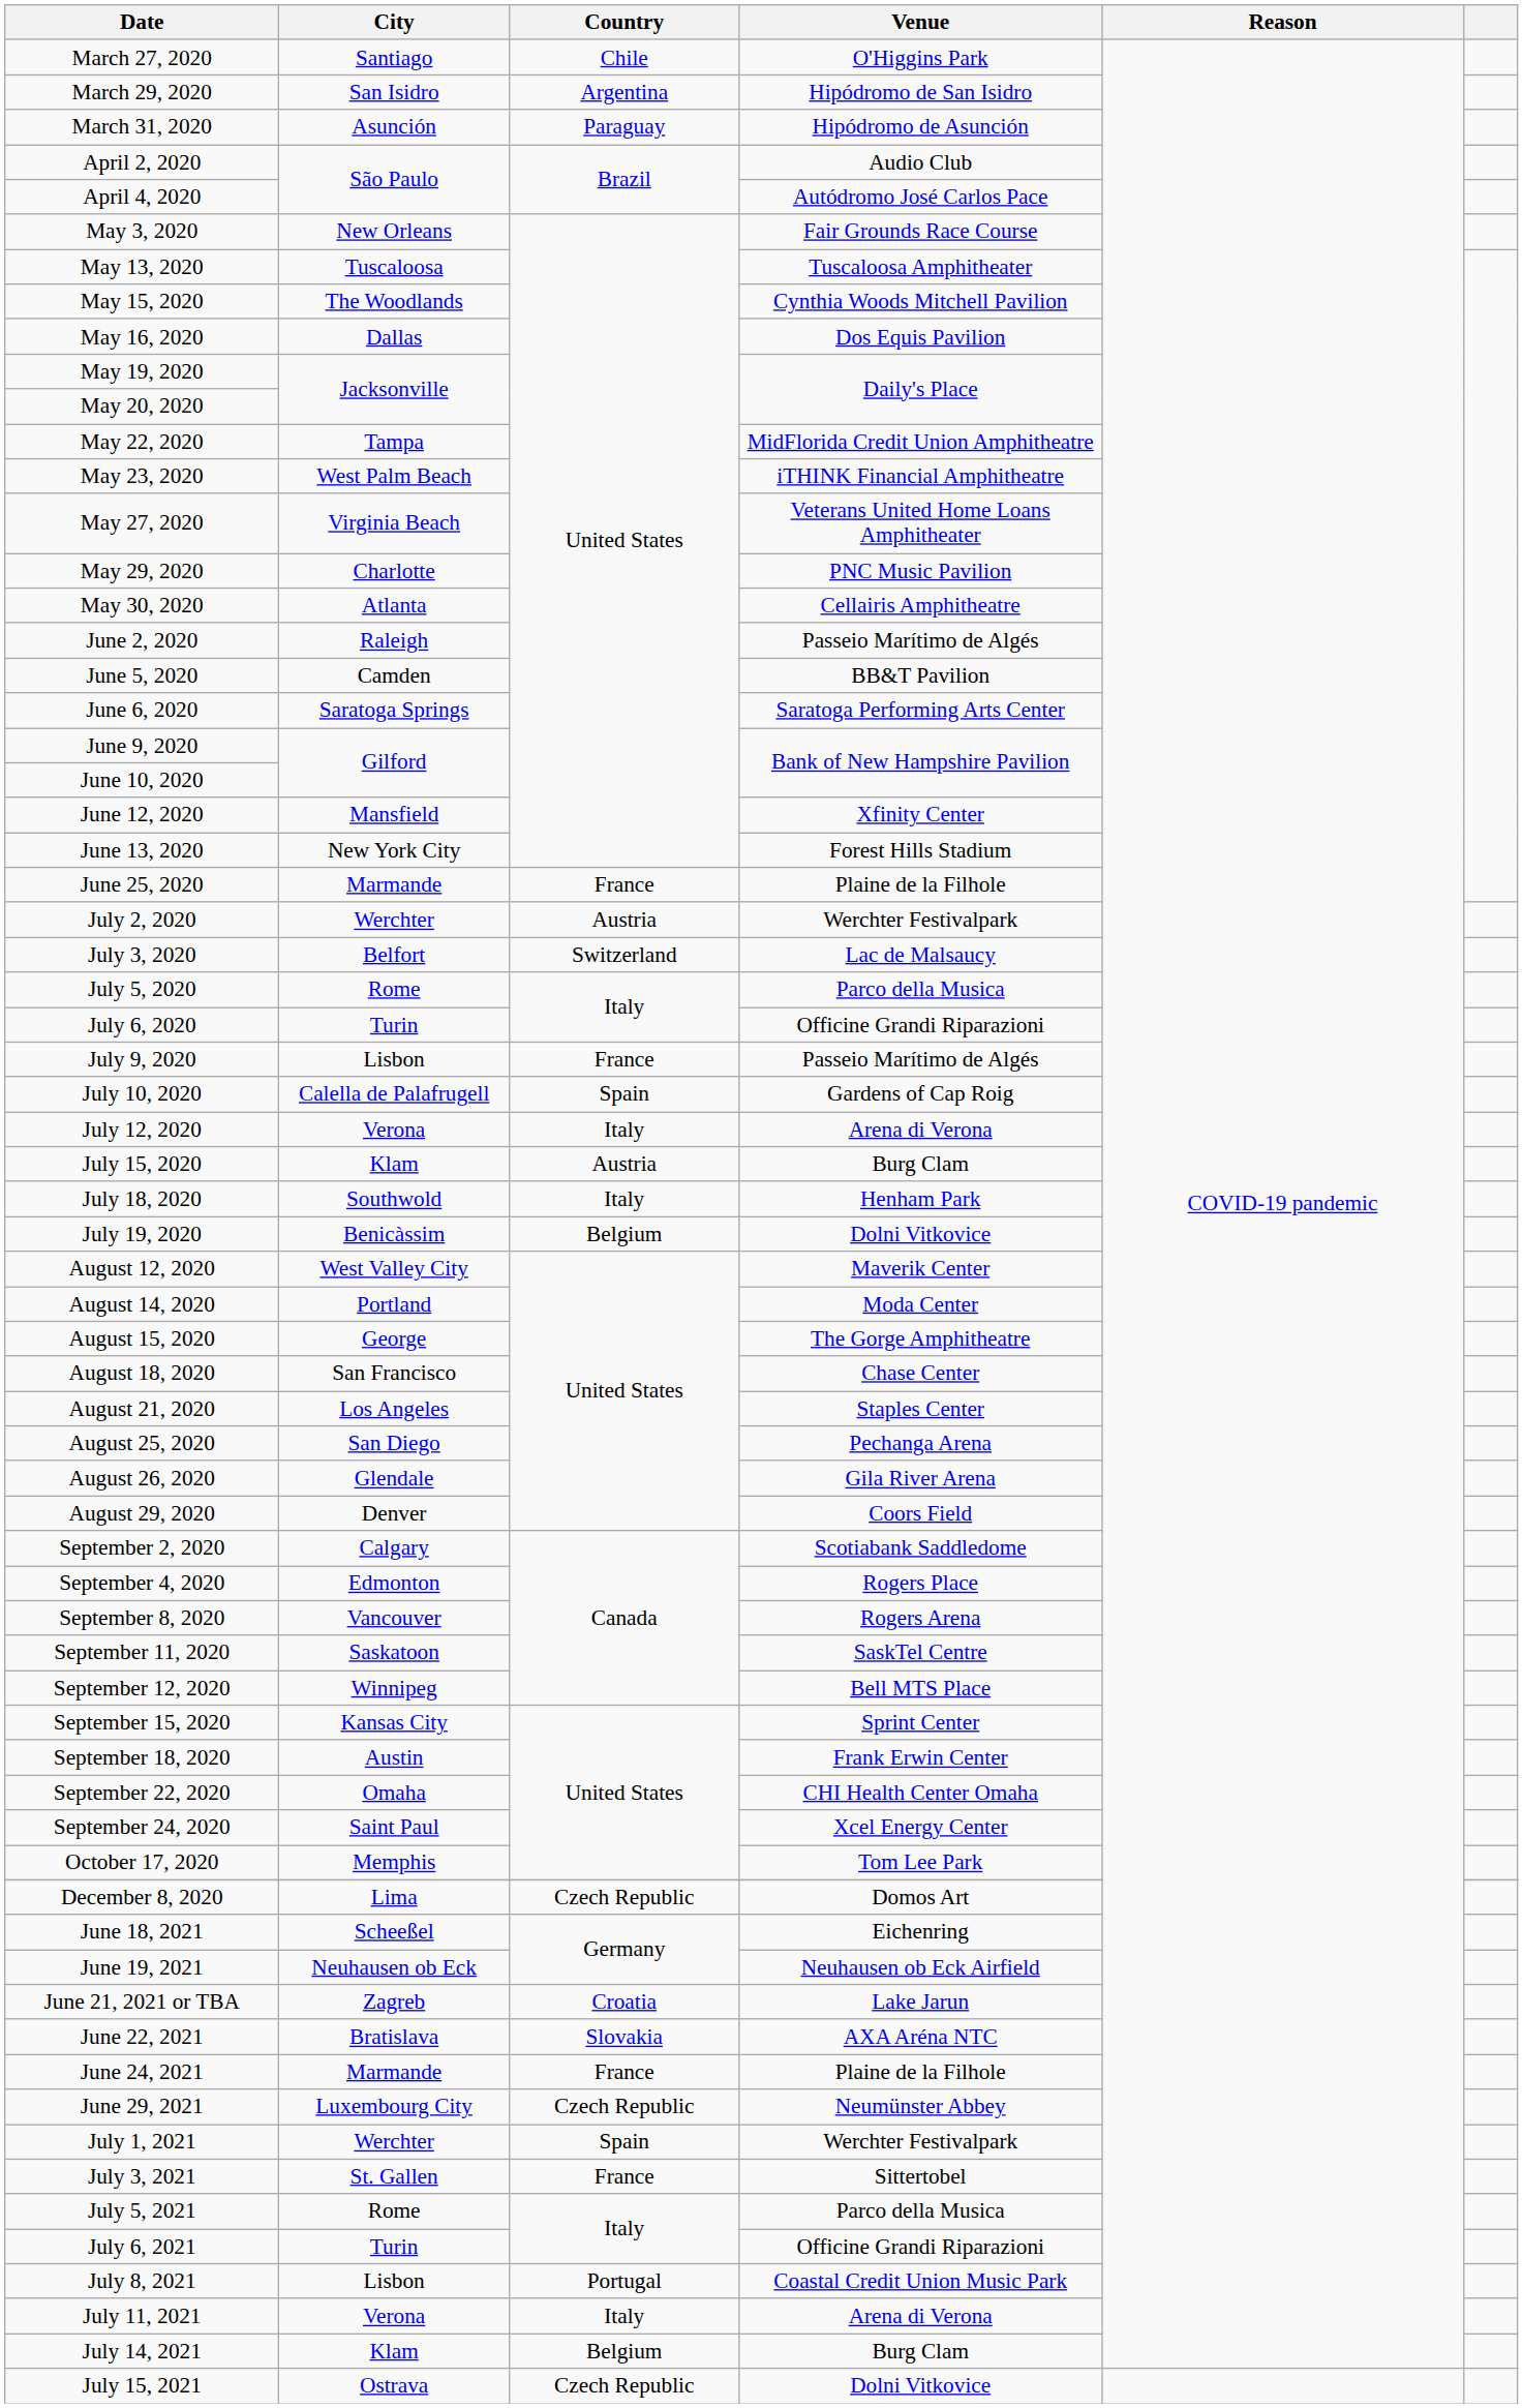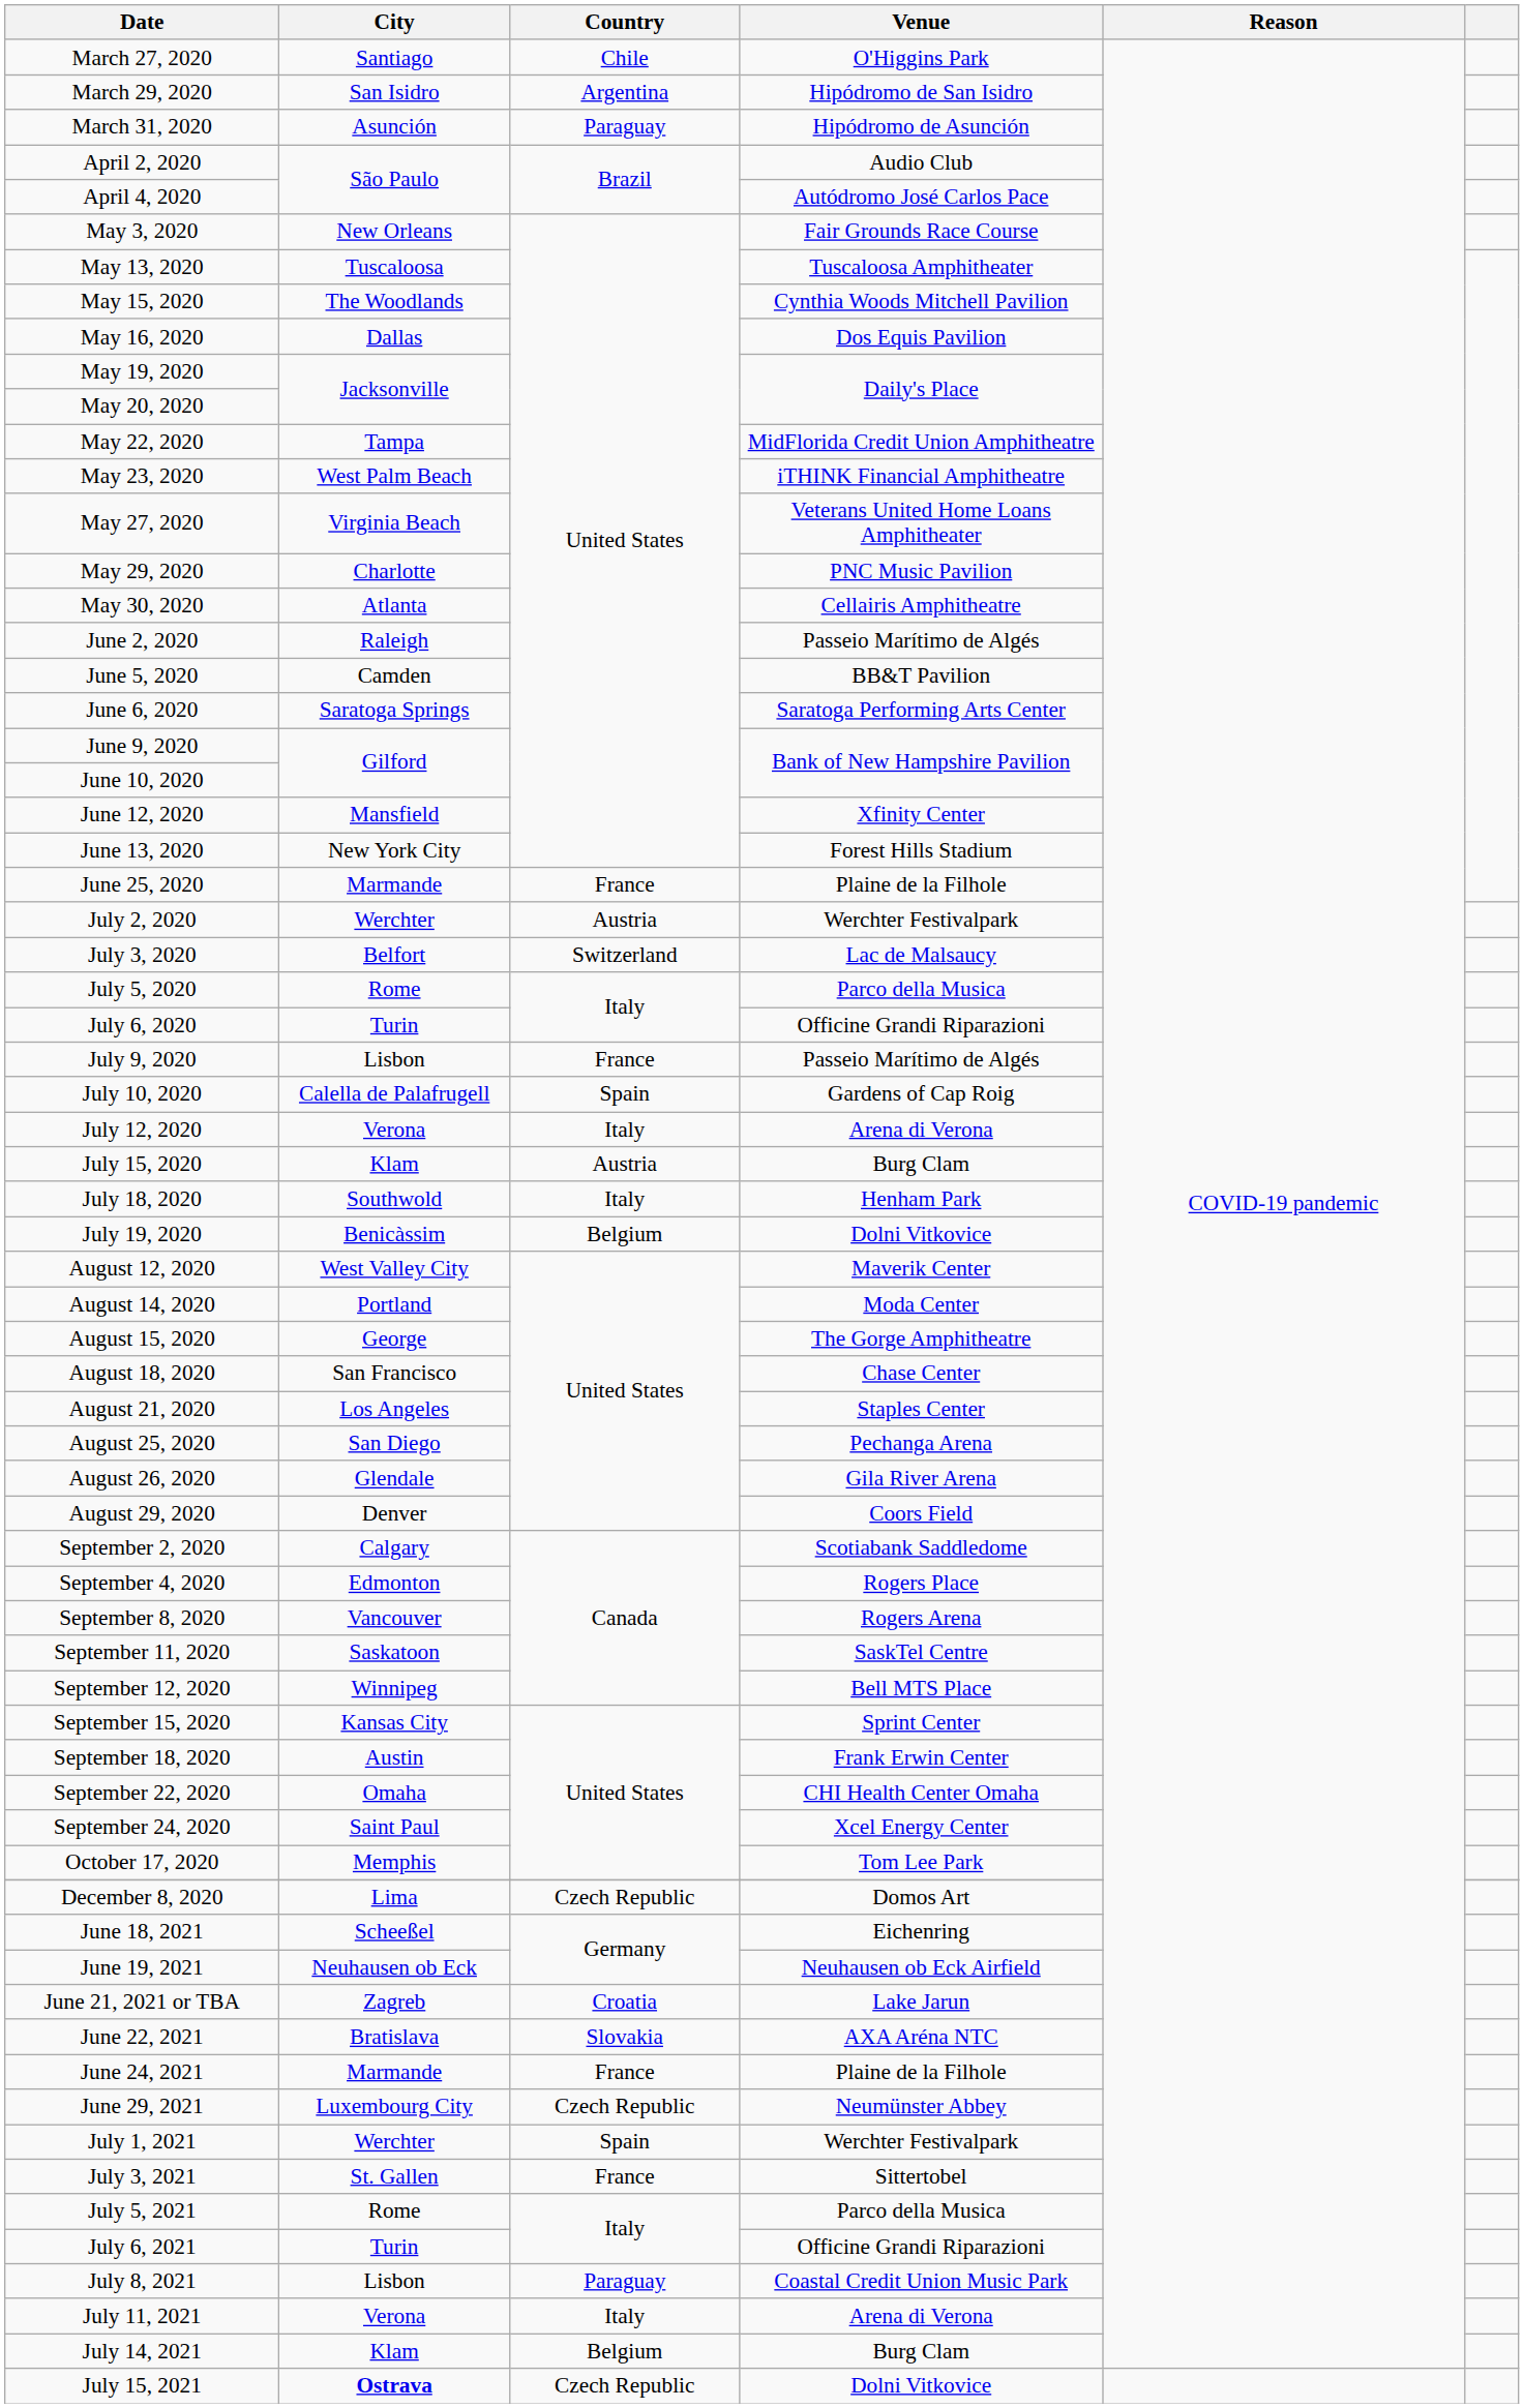 <table class="wikitable plainrowheaders" style="text-align:center;">
 <tr>
 <th scope="col" style="width:12em;">Date</th>
 <th scope="col" style="width:10em;">City</th>
 <th scope="col" style="width:10em;">Country</th>
 <th scope="col" style="width:16em;">Venue</th>
 <th scope="col" style="width:16em;">Reason</th>
 <th scope="col" style="width:2em;"></th>
 </tr>
 <tr>
 <td>March 27, 2020</td>
 <td><a href='#'>Santiago</a></td>
 <td><a href='#'>Chile</a></td>
 <td><a href='#'>O'Higgins Park</a></td>
 <td rowspan="67"><a href='#'>COVID-19 pandemic</a></td>
 <td></td>
 </tr>
 <tr>
 <td>March 29, 2020</td>
 <td><a href='#'>San Isidro</a></td>
 <td><a href='#'>Argentina</a></td>
 <td><a href='#'>Hipódromo de San Isidro</a></td>
 <td></td>
 </tr>
 <tr>
 <td>March 31, 2020</td>
 <td><a href='#'>Asunción</a></td>
 <td><a href='#'>Paraguay</a></td>
 <td><a href='#'>Hipódromo de Asunción</a></td>
 <td></td>
 </tr>
 <tr>
 <td>April 2, 2020</td>
 <td rowspan="2"><a href='#'>São Paulo</a></td>
 <td rowspan="2"><a href='#'>Brazil</a></td>
 <td>Audio Club</td>
 <td></td>
 </tr>
 <tr>
 <td>April 4, 2020</td>
 <td><a href='#'>Autódromo José Carlos Pace</a></td>
 <td></td>
 </tr>
 <tr>
 <td>May 3, 2020</td>
 <td><a href='#'>New Orleans</a></td>
 <td rowspan="18">United States</td>
 <td><a href='#'>Fair Grounds Race Course</a></td>
 <td></td>
 </tr>
 <tr>
 <td>May 13, 2020</td>
 <td><a href='#'>Tuscaloosa</a></td>
 <td><a href='#'>Tuscaloosa Amphitheater</a></td>
 <td rowspan="18"></td>
 </tr>
 <tr>
 <td>May 15, 2020</td>
 <td><a href='#'>The Woodlands</a></td>
 <td><a href='#'>Cynthia Woods Mitchell Pavilion</a></td>
 </tr>
 <tr>
 <td>May 16, 2020</td>
 <td><a href='#'>Dallas</a></td>
 <td><a href='#'>Dos Equis Pavilion</a></td>
 </tr>
 <tr>
 <td>May 19, 2020</td>
 <td rowspan="2"><a href='#'>Jacksonville</a></td>
 <td rowspan="2"><a href='#'>Daily's Place</a></td>
 </tr>
 <tr>
 <td>May 20, 2020</td>
 </tr>
 <tr>
 <td>May 22, 2020</td>
 <td><a href='#'>Tampa</a></td>
 <td><a href='#'>MidFlorida Credit Union Amphitheatre</a></td>
 </tr>
 <tr>
 <td>May 23, 2020</td>
 <td><a href='#'>West Palm Beach</a></td>
 <td><a href='#'>iTHINK Financial Amphitheatre</a></td>
 </tr>
 <tr>
 <td>May 27, 2020</td>
 <td><a href='#'>Virginia Beach</a></td>
 <td><a href='#'>Veterans United Home Loans Amphitheater</a></td>
 </tr>
 <tr>
 <td>May 29, 2020</td>
 <td><a href='#'>Charlotte</a></td>
 <td><a href='#'>PNC Music Pavilion</a></td>
 </tr>
 <tr>
 <td>May 30, 2020</td>
 <td><a href='#'>Atlanta</a></td>
 <td><a href='#'>Cellairis Amphitheatre</a></td>
 </tr>
 <tr>
 <td>June 2, 2020</td>
 <td><a href='#'>Raleigh</a></td>
 <td>Passeio Marítimo de Algés</td>
 </tr>
 <tr>
 <td>June 5, 2020</td>
 <td>Camden</td>
 <td>BB&T Pavilion</td>
 </tr>
 <tr>
 <td>June 6, 2020</td>
 <td><a href='#'>Saratoga Springs</a></td>
 <td><a href='#'>Saratoga Performing Arts Center</a></td>
 </tr>
 <tr>
 <td>June 9, 2020</td>
 <td rowspan="2"><a href='#'>Gilford</a></td>
 <td rowspan="2"><a href='#'>Bank of New Hampshire Pavilion</a></td>
 </tr>
 <tr>
 <td>June 10, 2020</td>
 </tr>
 <tr>
 <td>June 12, 2020</td>
 <td><a href='#'>Mansfield</a></td>
 <td><a href='#'>Xfinity Center</a></td>
 </tr>
 <tr>
 <td>June 13, 2020</td>
 <td>New York City</td>
 <td>Forest Hills Stadium</td>
 </tr>
 <tr>
 <td>June 25, 2020</td>
 <td><a href='#'>Marmande</a></td>
 <td>France</td>
 <td>Plaine de la Filhole</td>
 </tr>
 <tr>
 <td>July 2, 2020</td>
 <td><a href='#'>Werchter</a></td>
 <td>Austria</td>
 <td>Werchter Festivalpark</td>
 <td></td>
 </tr>
 <tr>
 <td>July 3, 2020</td>
 <td><a href='#'>Belfort</a></td>
 <td>Switzerland</td>
 <td><a href='#'>Lac de Malsaucy</a></td>
 <td></td>
 </tr>
 <tr>
 <td>July 5, 2020</td>
 <td><a href='#'>Rome</a></td>
 <td rowspan="2">Italy</td>
 <td><a href='#'>Parco della Musica</a></td>
 <td></td>
 </tr>
 <tr>
 <td>July 6, 2020</td>
 <td><a href='#'>Turin</a></td>
 <td>Officine Grandi Riparazioni</td>
 <td></td>
 </tr>
 <tr>
 <td>July 9, 2020</td>
 <td>Lisbon</td>
 <td>France</td>
 <td>Passeio Marítimo de Algés</td>
 <td></td>
 </tr>
 <tr>
 <td>July 10, 2020</td>
 <td><a href='#'>Calella de Palafrugell</a></td>
 <td>Spain</td>
 <td>Gardens of Cap Roig</td>
 <td></td>
 </tr>
 <tr>
 <td>July 12, 2020</td>
 <td><a href='#'>Verona</a></td>
 <td>Italy</td>
 <td><a href='#'>Arena di Verona</a></td>
 <td></td>
 </tr>
 <tr>
 <td>July 15, 2020</td>
 <td><a href='#'>Klam</a></td>
 <td>Austria</td>
 <td>Burg Clam</td>
 <td></td>
 </tr>
 <tr>
 <td>July 18, 2020</td>
 <td><a href='#'>Southwold</a></td>
 <td>Italy</td>
 <td><a href='#'>Henham Park</a></td>
 <td></td>
 </tr>
 <tr>
 <td>July 19, 2020</td>
 <td><a href='#'>Benicàssim</a></td>
 <td>Belgium</td>
 <td><a href='#'>Dolni Vitkovice</a></td>
 <td></td>
 </tr>
 <tr>
 <td>August 12, 2020</td>
 <td><a href='#'>West Valley City</a></td>
 <td rowspan="8">United States</td>
 <td><a href='#'>Maverik Center</a></td>
 <td></td>
 </tr>
 <tr>
 <td>August 14, 2020</td>
 <td><a href='#'>Portland</a></td>
 <td><a href='#'>Moda Center</a></td>
 <td></td>
 </tr>
 <tr>
 <td>August 15, 2020</td>
 <td><a href='#'>George</a></td>
 <td><a href='#'>The Gorge Amphitheatre</a></td>
 <td></td>
 </tr>
 <tr>
 <td>August 18, 2020</td>
 <td>San Francisco</td>
 <td><a href='#'>Chase Center</a></td>
 <td></td>
 </tr>
 <tr>
 <td>August 21, 2020</td>
 <td><a href='#'>Los Angeles</a></td>
 <td><a href='#'>Staples Center</a></td>
 <td></td>
 </tr>
 <tr>
 <td>August 25, 2020</td>
 <td><a href='#'>San Diego</a></td>
 <td><a href='#'>Pechanga Arena</a></td>
 <td></td>
 </tr>
 <tr>
 <td>August 26, 2020</td>
 <td><a href='#'>Glendale</a></td>
 <td><a href='#'>Gila River Arena</a></td>
 <td></td>
 </tr>
 <tr>
 <td>August 29, 2020</td>
 <td>Denver</td>
 <td><a href='#'>Coors Field</a></td>
 <td></td>
 </tr>
 <tr>
 <td>September 2, 2020</td>
 <td><a href='#'>Calgary</a></td>
 <td rowspan="5">Canada</td>
 <td><a href='#'>Scotiabank Saddledome</a></td>
 <td></td>
 </tr>
 <tr>
 <td>September 4, 2020</td>
 <td><a href='#'>Edmonton</a></td>
 <td><a href='#'>Rogers Place</a></td>
 <td></td>
 </tr>
 <tr>
 <td>September 8, 2020</td>
 <td><a href='#'>Vancouver</a></td>
 <td><a href='#'>Rogers Arena</a></td>
 <td></td>
 </tr>
 <tr>
 <td>September 11, 2020</td>
 <td><a href='#'>Saskatoon</a></td>
 <td><a href='#'>SaskTel Centre</a></td>
 <td></td>
 </tr>
 <tr>
 <td>September 12, 2020</td>
 <td><a href='#'>Winnipeg</a></td>
 <td><a href='#'>Bell MTS Place</a></td>
 <td></td>
 </tr>
 <tr>
 <td>September 15, 2020</td>
 <td><a href='#'>Kansas City</a></td>
 <td rowspan="5">United States</td>
 <td><a href='#'>Sprint Center</a></td>
 <td></td>
 </tr>
 <tr>
 <td>September 18, 2020</td>
 <td><a href='#'>Austin</a></td>
 <td><a href='#'>Frank Erwin Center</a></td>
 <td></td>
 </tr>
 <tr>
 <td>September 22, 2020</td>
 <td><a href='#'>Omaha</a></td>
 <td><a href='#'>CHI Health Center Omaha</a></td>
 <td></td>
 </tr>
 <tr>
 <td>September 24, 2020</td>
 <td><a href='#'>Saint Paul</a></td>
 <td><a href='#'>Xcel Energy Center</a></td>
 <td></td>
 </tr>
 <tr>
 <td>October 17, 2020</td>
 <td><a href='#'>Memphis</a></td>
 <td><a href='#'>Tom Lee Park</a></td>
 <td></td>
 </tr>
 <tr>
 </tr>
 <tr>
 <td>December 8, 2020</td>
 <td><a href='#'>Lima</a></td>
 <td>Czech Republic</td>
 <td>Domos Art</td>
 <td></td>
 </tr>
 <tr>
 <td>June 18, 2021</td>
 <td><a href='#'>Scheeßel</a></td>
 <td rowspan="2">Germany</td>
 <td>Eichenring</td>
 <td></td>
 </tr>
 <tr>
 <td>June 19, 2021</td>
 <td><a href='#'>Neuhausen ob Eck</a></td>
 <td><a href='#'>Neuhausen ob Eck Airfield</a></td>
 <td></td>
 </tr>
 <tr>
 <td>June 21, 2021 or TBA</td>
 <td><a href='#'>Zagreb</a></td>
 <td><a href='#'>Croatia</a></td>
 <td><a href='#'>Lake Jarun</a></td>
 <td></td>
 </tr>
 <tr>
 <td>June 22, 2021</td>
 <td><a href='#'>Bratislava</a></td>
 <td><a href='#'>Slovakia</a></td>
 <td><a href='#'>AXA Aréna NTC</a></td>
 <td></td>
 </tr>
 <tr>
 <td>June 24, 2021</td>
 <td><a href='#'>Marmande</a></td>
 <td>France</td>
 <td>Plaine de la Filhole</td>
 <td></td>
 </tr>
 <tr>
 <td>June 29, 2021</td>
 <td><a href='#'>Luxembourg City</a></td>
 <td>Czech Republic</td>
 <td><a href='#'>Neumünster Abbey</a></td>
 <td></td>
 </tr>
 <tr>
 <td>July 1, 2021</td>
 <td><a href='#'>Werchter</a></td>
 <td>Spain</td>
 <td>Werchter Festivalpark</td>
 <td></td>
 </tr>
 <tr>
 <td>July 3, 2021</td>
 <td><a href='#'>St. Gallen</a></td>
 <td>France</td>
 <td>Sittertobel</td>
 <td></td>
 </tr>
 <tr>
 <td>July 5, 2021</td>
 <td>Rome</td>
 <td rowspan="2">Italy</td>
 <td>Parco della Musica</td>
 <td></td>
 </tr>
 <tr>
 <td>July 6, 2021</td>
 <td><a href='#'>Turin</a></td>
 <td>Officine Grandi Riparazioni</td>
 <td></td>
 </tr>
 <tr>
 <td>July 8, 2021</td>
 <td>Lisbon</td>
-<td>Portugal</td>
+<td><a href='#'>Paraguay</a></td>
 <td><a href='#'>Coastal Credit Union Music Park</a></td>
 <td></td>
 </tr>
 <tr>
 <td>July 11, 2021</td>
 <td><a href='#'>Verona</a></td>
 <td>Italy</td>
 <td><a href='#'>Arena di Verona</a></td>
 <td></td>
 </tr>
 <tr>
 <td>July 14, 2021</td>
 <td><a href='#'>Klam</a></td>
 <td>Belgium</td>
 <td>Burg Clam</td>
 <td></td>
 </tr>
 <tr>
 <td>July 15, 2021</td>
-<td><a href='#'>Ostrava</a></td>
+<td><strong><a href='#'>Ostrava</a></strong></td>
 <td>Czech Republic</td>
 <td><a href='#'>Dolni Vitkovice</a></td>
 <td></td>
 </tr>
 </table>
